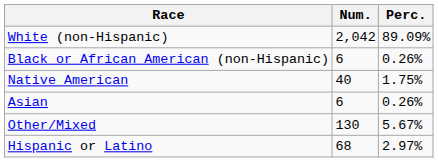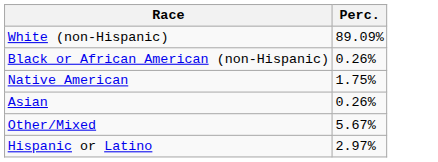 <table class="wikitable">
 <tr>
 <th>Race</th>
-<th>Num.</th>
 <th>Perc.</th>
 </tr>
 <tr>
 <td><a href='#'>White</a> (non-Hispanic)</td>
-<td>2,042</td>
 <td>89.09%</td>
 </tr>
 <tr>
 <td><a href='#'>Black or African American</a> (non-Hispanic)</td>
-<td>6</td>
 <td>0.26%</td>
 </tr>
 <tr>
 <td><a href='#'>Native American</a></td>
-<td>40</td>
 <td>1.75%</td>
 </tr>
 <tr>
 <td><a href='#'>Asian</a></td>
-<td>6</td>
 <td>0.26%</td>
 </tr>
 <tr>
 <td><a href='#'>Other/Mixed</a></td>
-<td>130</td>
 <td>5.67%</td>
 </tr>
 <tr>
 <td><a href='#'>Hispanic</a> or <a href='#'>Latino</a></td>
-<td>68</td>
 <td>2.97%</td>
 </tr>
 </table>
